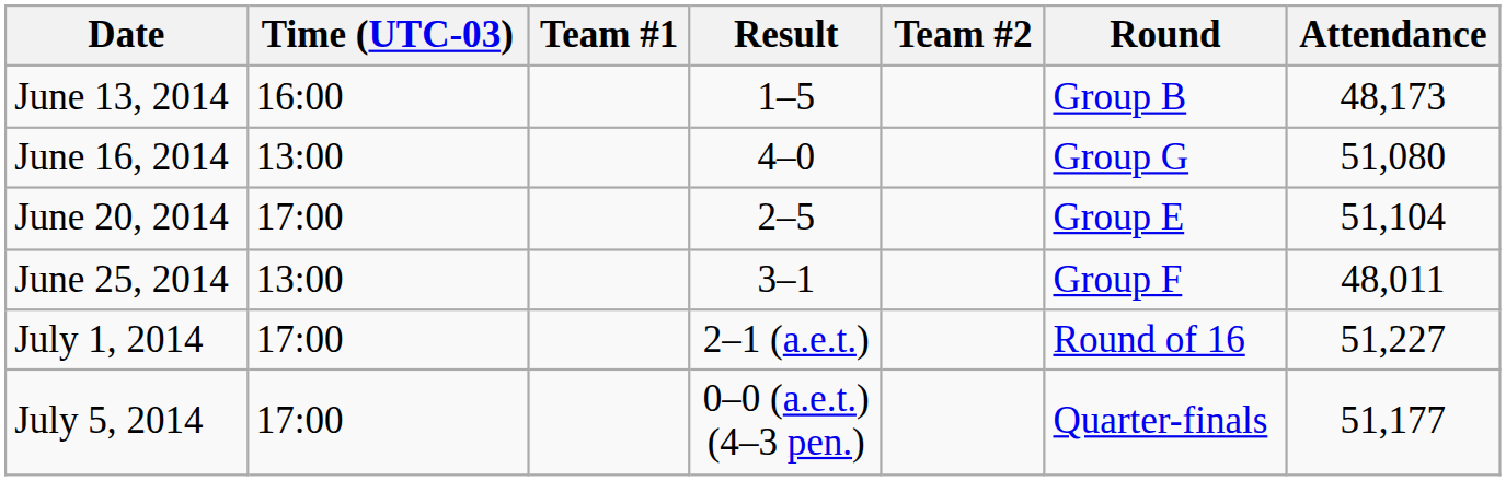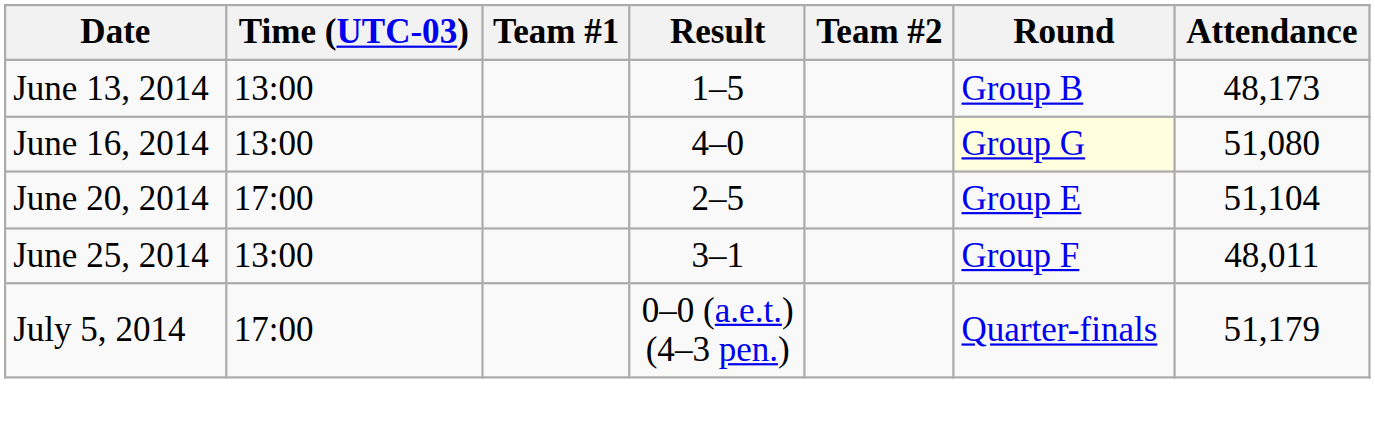 <table class="wikitable"  style="text-align:left; width:100%;">
 <tr>
 <th>Date</th>
 <th>Time (<a href='#'>UTC-03</a>)</th>
 <th>Team #1</th>
 <th>Result</th>
 <th>Team #2</th>
 <th>Round</th>
 <th>Attendance</th>
 </tr>
 <tr>
 <td>June 13, 2014</td>
-<td>16:00</td>
+<td>13:00</td>
 <td></td>
 <td style="text-align:center;">1–5</td>
 <td></td>
 <td><a href='#'>Group B</a></td>
 <td style="text-align:center;">48,173</td>
 </tr>
 <tr>
 <td>June 16, 2014</td>
 <td>13:00</td>
 <td></td>
 <td style="text-align:center;">4–0</td>
 <td></td>
-<td><a href='#'>Group G</a></td>
+<td style="background: lightyellow;"><a href='#'>Group G</a></td>
 <td style="text-align:center;">51,080</td>
 </tr>
 <tr>
 <td>June 20, 2014</td>
 <td>17:00</td>
 <td></td>
 <td style="text-align:center;">2–5</td>
 <td></td>
 <td><a href='#'>Group E</a></td>
 <td style="text-align:center;">51,104</td>
 </tr>
 <tr>
 <td>June 25, 2014</td>
 <td>13:00</td>
 <td></td>
 <td style="text-align:center;">3–1</td>
 <td></td>
 <td><a href='#'>Group F</a></td>
 <td style="text-align:center;">48,011</td>
 </tr>
 <tr>
-<td>July 1, 2014</td>
-<td>17:00</td>
-<td></td>
-<td style="text-align:center;">2–1 (<a href='#'>a.e.t.</a>)</td>
-<td></td>
-<td><a href='#'>Round of 16</a></td>
-<td style="text-align:center;">51,227</td>
-</tr>
-<tr>
 <td>July 5, 2014</td>
 <td>17:00</td>
 <td></td>
 <td style="text-align:center;">0–0 (<a href='#'>a.e.t.</a>)<br>(4–3 <a href='#'>pen.</a>)</td>
 <td></td>
 <td><a href='#'>Quarter-finals</a></td>
-<td style="text-align:center;">51,177</td>
+<td style="text-align:center;">51,179</td>
 </tr>
 </table>
